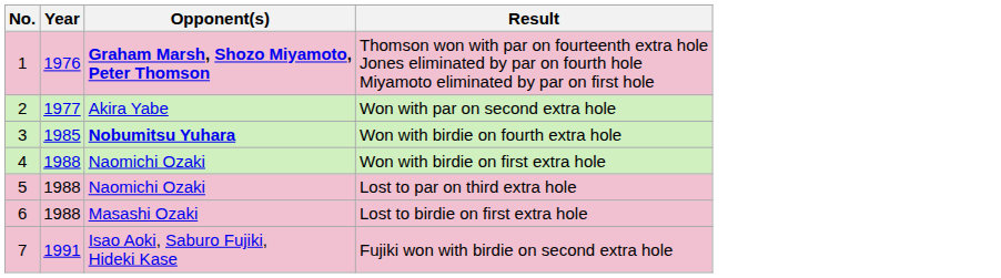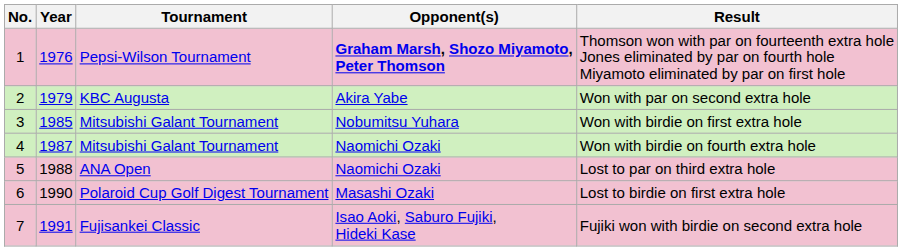 <table class="wikitable" style="font-size:95%;">
 <tr>
 <th>No.</th>
 <th>Year</th>
+<th>Tournament</th>
 <th>Opponent(s)</th>
 <th>Result</th>
 </tr>
 <tr style="background:#F2C1D1;">
 <td align=center>1</td>
 <td><a href='#'>1976</a></td>
+<td><a href='#'>Pepsi-Wilson Tournament</a></td>
 <td><strong> <a href='#'>Graham Marsh</a>,  <a href='#'>Shozo Miyamoto</a>,<br> <a href='#'>Peter Thomson</a></strong></td>
 <td>Thomson won with par on fourteenth extra hole<br>Jones eliminated by par on fourth hole<br>Miyamoto eliminated by par on first hole</td>
 </tr>
 <tr style="background:#D0F0C0;">
 <td align=center>2</td>
-<td><a href='#'>1977</a></td>
+<td><a href='#'>1979</a></td>
+<td><a href='#'>KBC Augusta</a></td>
 <td> <a href='#'>Akira Yabe</a></td>
 <td>Won with par on second extra hole</td>
 </tr>
 <tr style="background:#D0F0C0;">
 <td align=center>3</td>
 <td><a href='#'>1985</a></td>
-<td><strong> <a href='#'>Nobumitsu Yuhara</a></strong></td>
-<td>Won with birdie on fourth extra hole</td>
+<td><a href='#'>Mitsubishi Galant Tournament</a></td>
+<td> <a href='#'>Nobumitsu Yuhara</a></td>
+<td>Won with birdie on first extra hole</td>
 </tr>
 <tr style="background:#D0F0C0;">
 <td align=center>4</td>
-<td><a href='#'>1988</a></td>
+<td><a href='#'>1987</a></td>
+<td><a href='#'>Mitsubishi Galant Tournament</a></td>
 <td> <a href='#'>Naomichi Ozaki</a></td>
-<td>Won with birdie on first extra hole</td>
+<td>Won with birdie on fourth extra hole</td>
 </tr>
 <tr style="background:#F2C1D1;">
 <td align=center>5</td>
 <td>1988</td>
+<td><a href='#'>ANA Open</a></td>
 <td> <a href='#'>Naomichi Ozaki</a></td>
 <td>Lost to par on third extra hole</td>
 </tr>
 <tr style="background:#F2C1D1;">
 <td align=center>6</td>
-<td>1988</td>
+<td>1990</td>
+<td><a href='#'>Polaroid Cup Golf Digest Tournament</a></td>
 <td> <a href='#'>Masashi Ozaki</a></td>
 <td>Lost to birdie on first extra hole</td>
 </tr>
 <tr style="background:#F2C1D1;">
 <td align=center>7</td>
 <td><a href='#'>1991</a></td>
+<td><a href='#'>Fujisankei Classic</a></td>
 <td> <a href='#'>Isao Aoki</a>,  <a href='#'>Saburo Fujiki</a>,<br> <a href='#'>Hideki Kase</a></td>
 <td>Fujiki won with birdie on second extra hole</td>
 </tr>
 </table>
